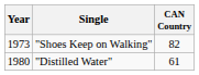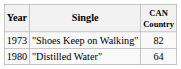 <table class="wikitable">
 <tr>
 <th>Year</th>
 <th>Single</th>
 <th width="45"><small>CAN Country</small></th>
 </tr>
 <tr>
 <td>1973</td>
 <td>"Shoes Keep on Walking"</td>
 <td align="center">82</td>
 </tr>
 <tr>
 <td>1980</td>
 <td>"Distilled Water"</td>
-<td align="center">61</td>
+<td align="center">64</td>
 </tr>
 </table>
